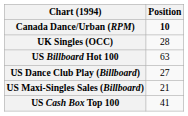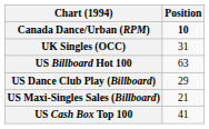 <table class="wikitable sortable plainrowheaders" style="text-align:center">
 <tr>
 <th>Chart (1994)</th>
 <th>Position</th>
 </tr>
 <tr>
 <th scope="row">Canada Dance/Urban (<em>RPM</em>)</th>
 <td><strong>10</strong></td>
 </tr>
 <tr>
 <th scope="row">UK Singles (OCC)</th>
-<td>28</td>
+<td>31</td>
 </tr>
 <tr>
 <th scope="row">US <em>Billboard</em> Hot 100</th>
 <td>63</td>
 </tr>
 <tr>
 <th scope="row">US Dance Club Play (<em>Billboard</em>)</th>
-<td>27</td>
+<td>29</td>
 </tr>
 <tr>
 <th scope="row">US Maxi-Singles Sales (<em>Billboard</em>)</th>
 <td>21</td>
 </tr>
 <tr>
 <th scope="row">US <em>Cash Box</em> Top 100</th>
 <td>41</td>
 </tr>
 </table>
